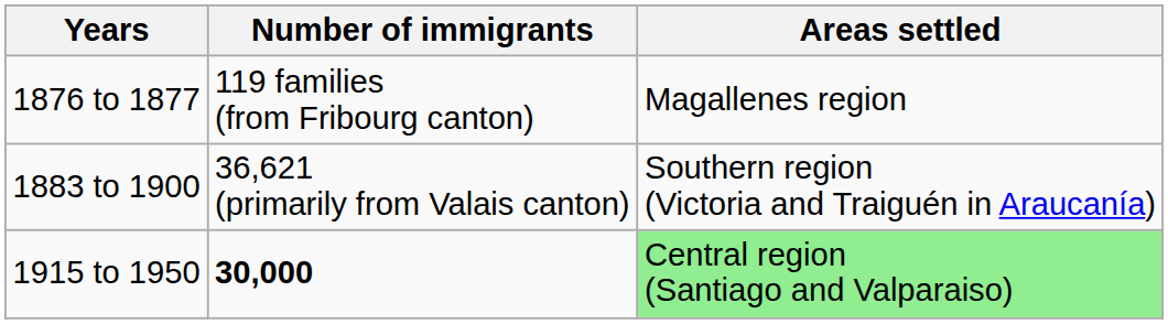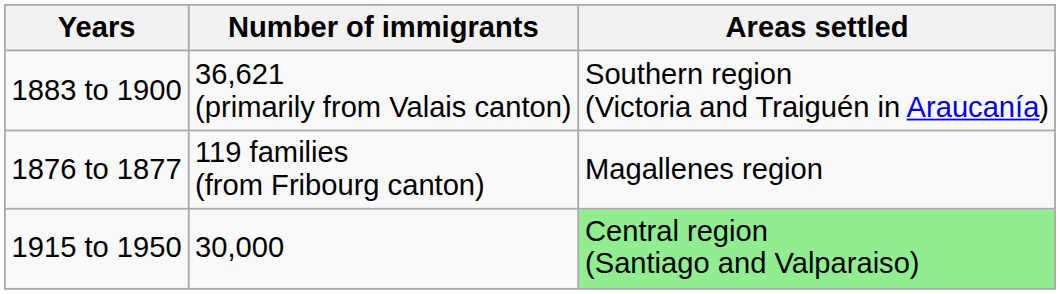 <table class="wikitable">
 <tr>
 <th>Years</th>
 <th>Number of immigrants</th>
 <th>Areas settled</th>
 </tr>
 <tr>
+<td>1883 to 1900</td>
+<td>36,621<br>(primarily from Valais canton)</td>
+<td>Southern region<br>(Victoria and Traiguén in <a href='#'>Araucanía</a>)</td>
+</tr>
+<tr>
 <td>1876 to 1877</td>
 <td>119 families<br>(from Fribourg canton)</td>
 <td>Magallenes region</td>
 </tr>
 <tr>
-<td>1883 to 1900</td>
-<td>36,621<br>(primarily from Valais canton)</td>
-<td>Southern region<br>(Victoria and Traiguén in <a href='#'>Araucanía</a>)</td>
-</tr>
-<tr>
 <td>1915 to 1950</td>
-<td><strong>30,000</strong></td>
+<td>30,000</td>
 <td style="background: lightgreen;">Central region<br>(Santiago and Valparaiso)</td>
 </tr>
 </table>
